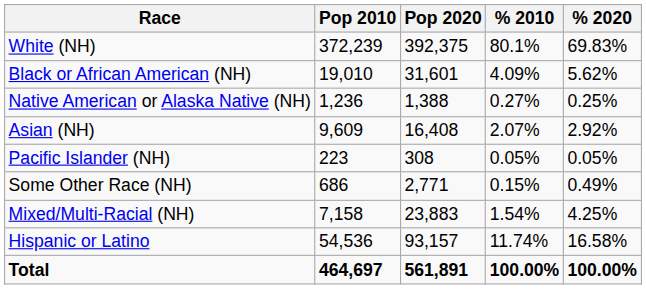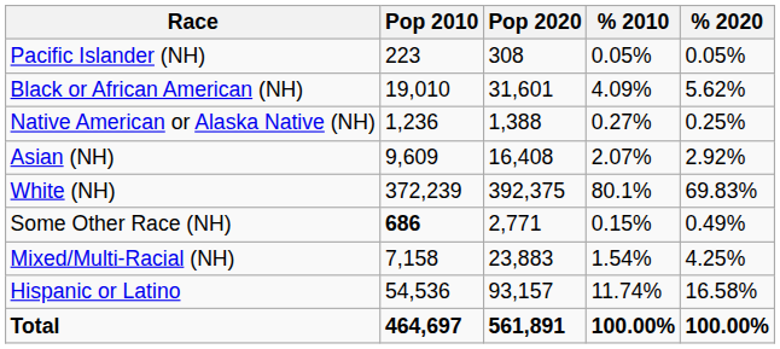 <table class="wikitable">
 <tr>
 <th>Race</th>
 <th>Pop 2010</th>
 <th>Pop 2020</th>
 <th>% 2010</th>
 <th>% 2020</th>
 </tr>
 <tr>
-<td><a href='#'>White</a> (NH)</td>
-<td>372,239</td>
-<td>392,375</td>
-<td>80.1%</td>
-<td>69.83%</td>
+<td><a href='#'>Pacific Islander</a> (NH)</td>
+<td>223</td>
+<td>308</td>
+<td>0.05%</td>
+<td>0.05%</td>
 </tr>
 <tr>
 <td><a href='#'>Black or African American</a> (NH)</td>
 <td>19,010</td>
 <td>31,601</td>
 <td>4.09%</td>
 <td>5.62%</td>
 </tr>
 <tr>
 <td><a href='#'>Native American</a> or <a href='#'>Alaska Native</a> (NH)</td>
 <td>1,236</td>
 <td>1,388</td>
 <td>0.27%</td>
 <td>0.25%</td>
 </tr>
 <tr>
 <td><a href='#'>Asian</a> (NH)</td>
 <td>9,609</td>
 <td>16,408</td>
 <td>2.07%</td>
 <td>2.92%</td>
 </tr>
 <tr>
-<td><a href='#'>Pacific Islander</a> (NH)</td>
-<td>223</td>
-<td>308</td>
-<td>0.05%</td>
-<td>0.05%</td>
+<td><a href='#'>White</a> (NH)</td>
+<td>372,239</td>
+<td>392,375</td>
+<td>80.1%</td>
+<td>69.83%</td>
 </tr>
 <tr>
 <td>Some Other Race (NH)</td>
-<td>686</td>
+<td><strong>686</strong></td>
 <td>2,771</td>
 <td>0.15%</td>
 <td>0.49%</td>
 </tr>
 <tr>
 <td><a href='#'>Mixed/Multi-Racial</a> (NH)</td>
 <td>7,158</td>
 <td>23,883</td>
 <td>1.54%</td>
 <td>4.25%</td>
 </tr>
 <tr>
 <td><a href='#'>Hispanic or Latino</a></td>
 <td>54,536</td>
 <td>93,157</td>
 <td>11.74%</td>
 <td>16.58%</td>
 </tr>
 <tr>
 <td><strong>Total</strong></td>
 <td><strong>464,697</strong></td>
 <td><strong>561,891</strong></td>
 <td><strong>100.00%</strong></td>
 <td><strong>100.00%</strong></td>
 </tr>
 </table>
